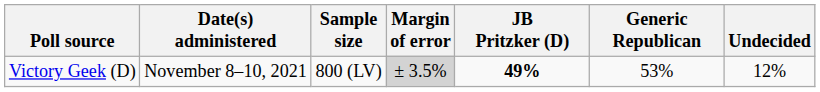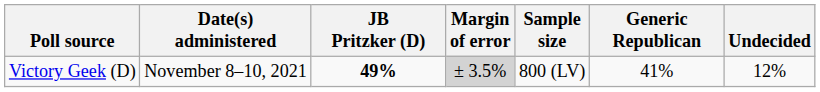 <table class="wikitable" style="font-size:90%;text-align:center;">
 <tr style="vertical-align:bottom">
 <th>Poll source</th>
 <th>Date(s)<br>administered</th>
+<th style="width:100px;">JB<br>Pritzker (D)</th>
+<th>Margin<br>of error</th>
 <th>Sample<br>size</th>
-<th>Margin<br>of error</th>
-<th style="width:100px;">JB<br>Pritzker (D)</th>
 <th style="width:100px;">Generic<br>Republican</th>
 <th>Undecided</th>
 </tr>
 <tr>
 <td style="text-align:left;"><a href='#'>Victory Geek</a> (D)</td>
 <td>November 8–10, 2021</td>
+<td><strong>49%</strong></td>
+<td style="background: lightgrey;">± 3.5%</td>
 <td>800 (LV)</td>
-<td style="background: lightgrey;">± 3.5%</td>
-<td><strong>49%</strong></td>
-<td>53%</td>
+<td>41%</td>
 <td>12%</td>
 </tr>
 </table>
